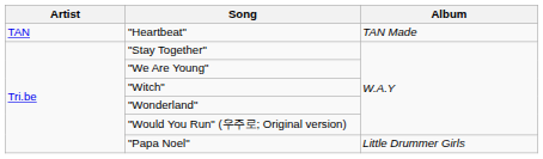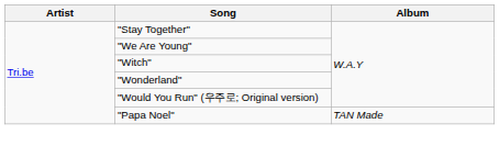 <table class="wikitable">
 <tr>
 <th style="width:10em">Artist</th>
 <th style="width:20em">Song</th>
 <th style="width:15em">Album</th>
-</tr>
-<tr>
-<td><a href='#'>TAN</a></td>
-<td>"Heartbeat"</td>
-<td><em>TAN Made</em></td>
 </tr>
 <tr>
 <td rowspan="6"><a href='#'>Tri.be</a></td>
 <td>"Stay Together"</td>
 <td rowspan="5"><em>W.A.Y</em></td>
 </tr>
 <tr>
 <td>"We Are Young"</td>
 </tr>
 <tr>
 <td>"Witch"</td>
 </tr>
 <tr>
 <td>"Wonderland"</td>
 </tr>
 <tr>
 <td>"Would You Run" (우주로; Original version)</td>
 </tr>
 <tr>
 <td>"Papa Noel"</td>
-<td><em>Little Drummer Girls</em></td>
+<td><em>TAN Made</em></td>
 </tr>
 </table>
